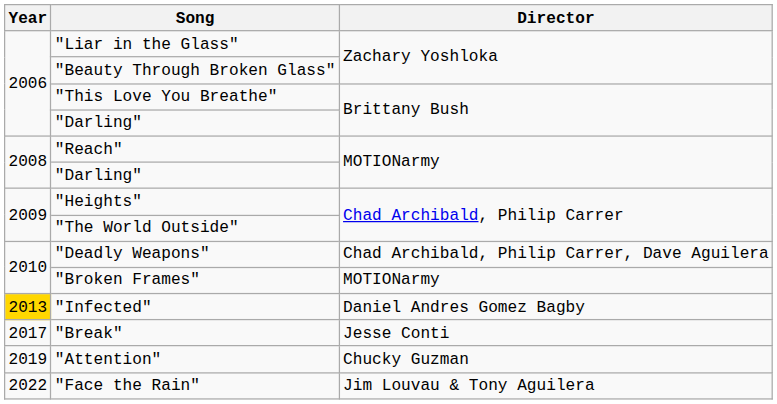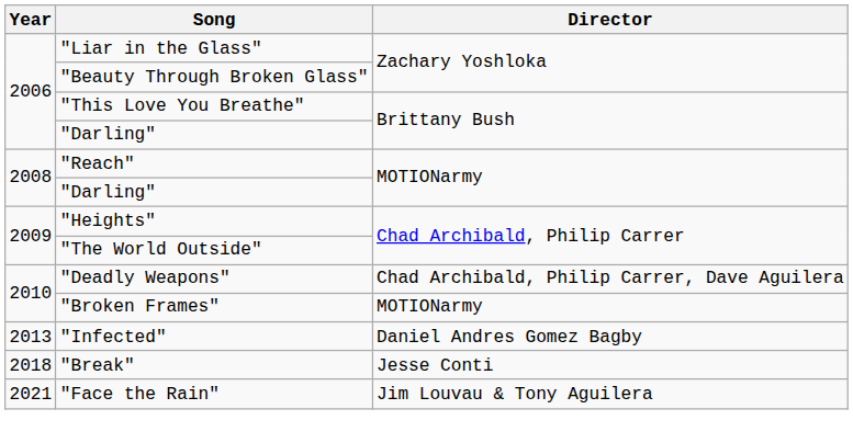 <table class="wikitable">
 <tr>
 <th>Year</th>
 <th>Song</th>
 <th>Director</th>
 </tr>
 <tr>
 <td rowspan="4">2006</td>
 <td>"Liar in the Glass"</td>
 <td rowspan="2">Zachary Yoshloka</td>
 </tr>
 <tr>
 <td>"Beauty Through Broken Glass"</td>
 </tr>
 <tr>
 <td>"This Love You Breathe"</td>
 <td rowspan="2">Brittany Bush</td>
 </tr>
 <tr>
 <td>"Darling"</td>
 </tr>
 <tr>
 <td rowspan="2">2008</td>
 <td>"Reach"</td>
 <td rowspan="2">MOTIONarmy</td>
 </tr>
 <tr>
 <td>"Darling"</td>
 </tr>
 <tr>
 <td rowspan="2">2009</td>
 <td>"Heights"</td>
 <td rowspan="2"><a href='#'>Chad Archibald</a>, Philip Carrer</td>
 </tr>
 <tr>
 <td>"The World Outside"</td>
 </tr>
 <tr>
 <td rowspan="2">2010</td>
 <td>"Deadly Weapons"</td>
 <td>Chad Archibald, Philip Carrer, Dave Aguilera</td>
 </tr>
 <tr>
 <td>"Broken Frames"</td>
 <td>MOTIONarmy</td>
 </tr>
 <tr>
-<td style="background: gold;">2013</td>
+<td>2013</td>
 <td>"Infected"</td>
 <td>Daniel Andres Gomez Bagby</td>
 </tr>
 <tr>
-<td>2017</td>
+<td>2018</td>
 <td>"Break"</td>
 <td>Jesse Conti</td>
 </tr>
 <tr>
-<td>2019</td>
-<td>"Attention"</td>
-<td>Chucky Guzman</td>
-</tr>
-<tr>
-<td>2022</td>
+<td>2021</td>
 <td>"Face the Rain"</td>
 <td>Jim Louvau & Tony Aguilera</td>
 </tr>
 </table>
